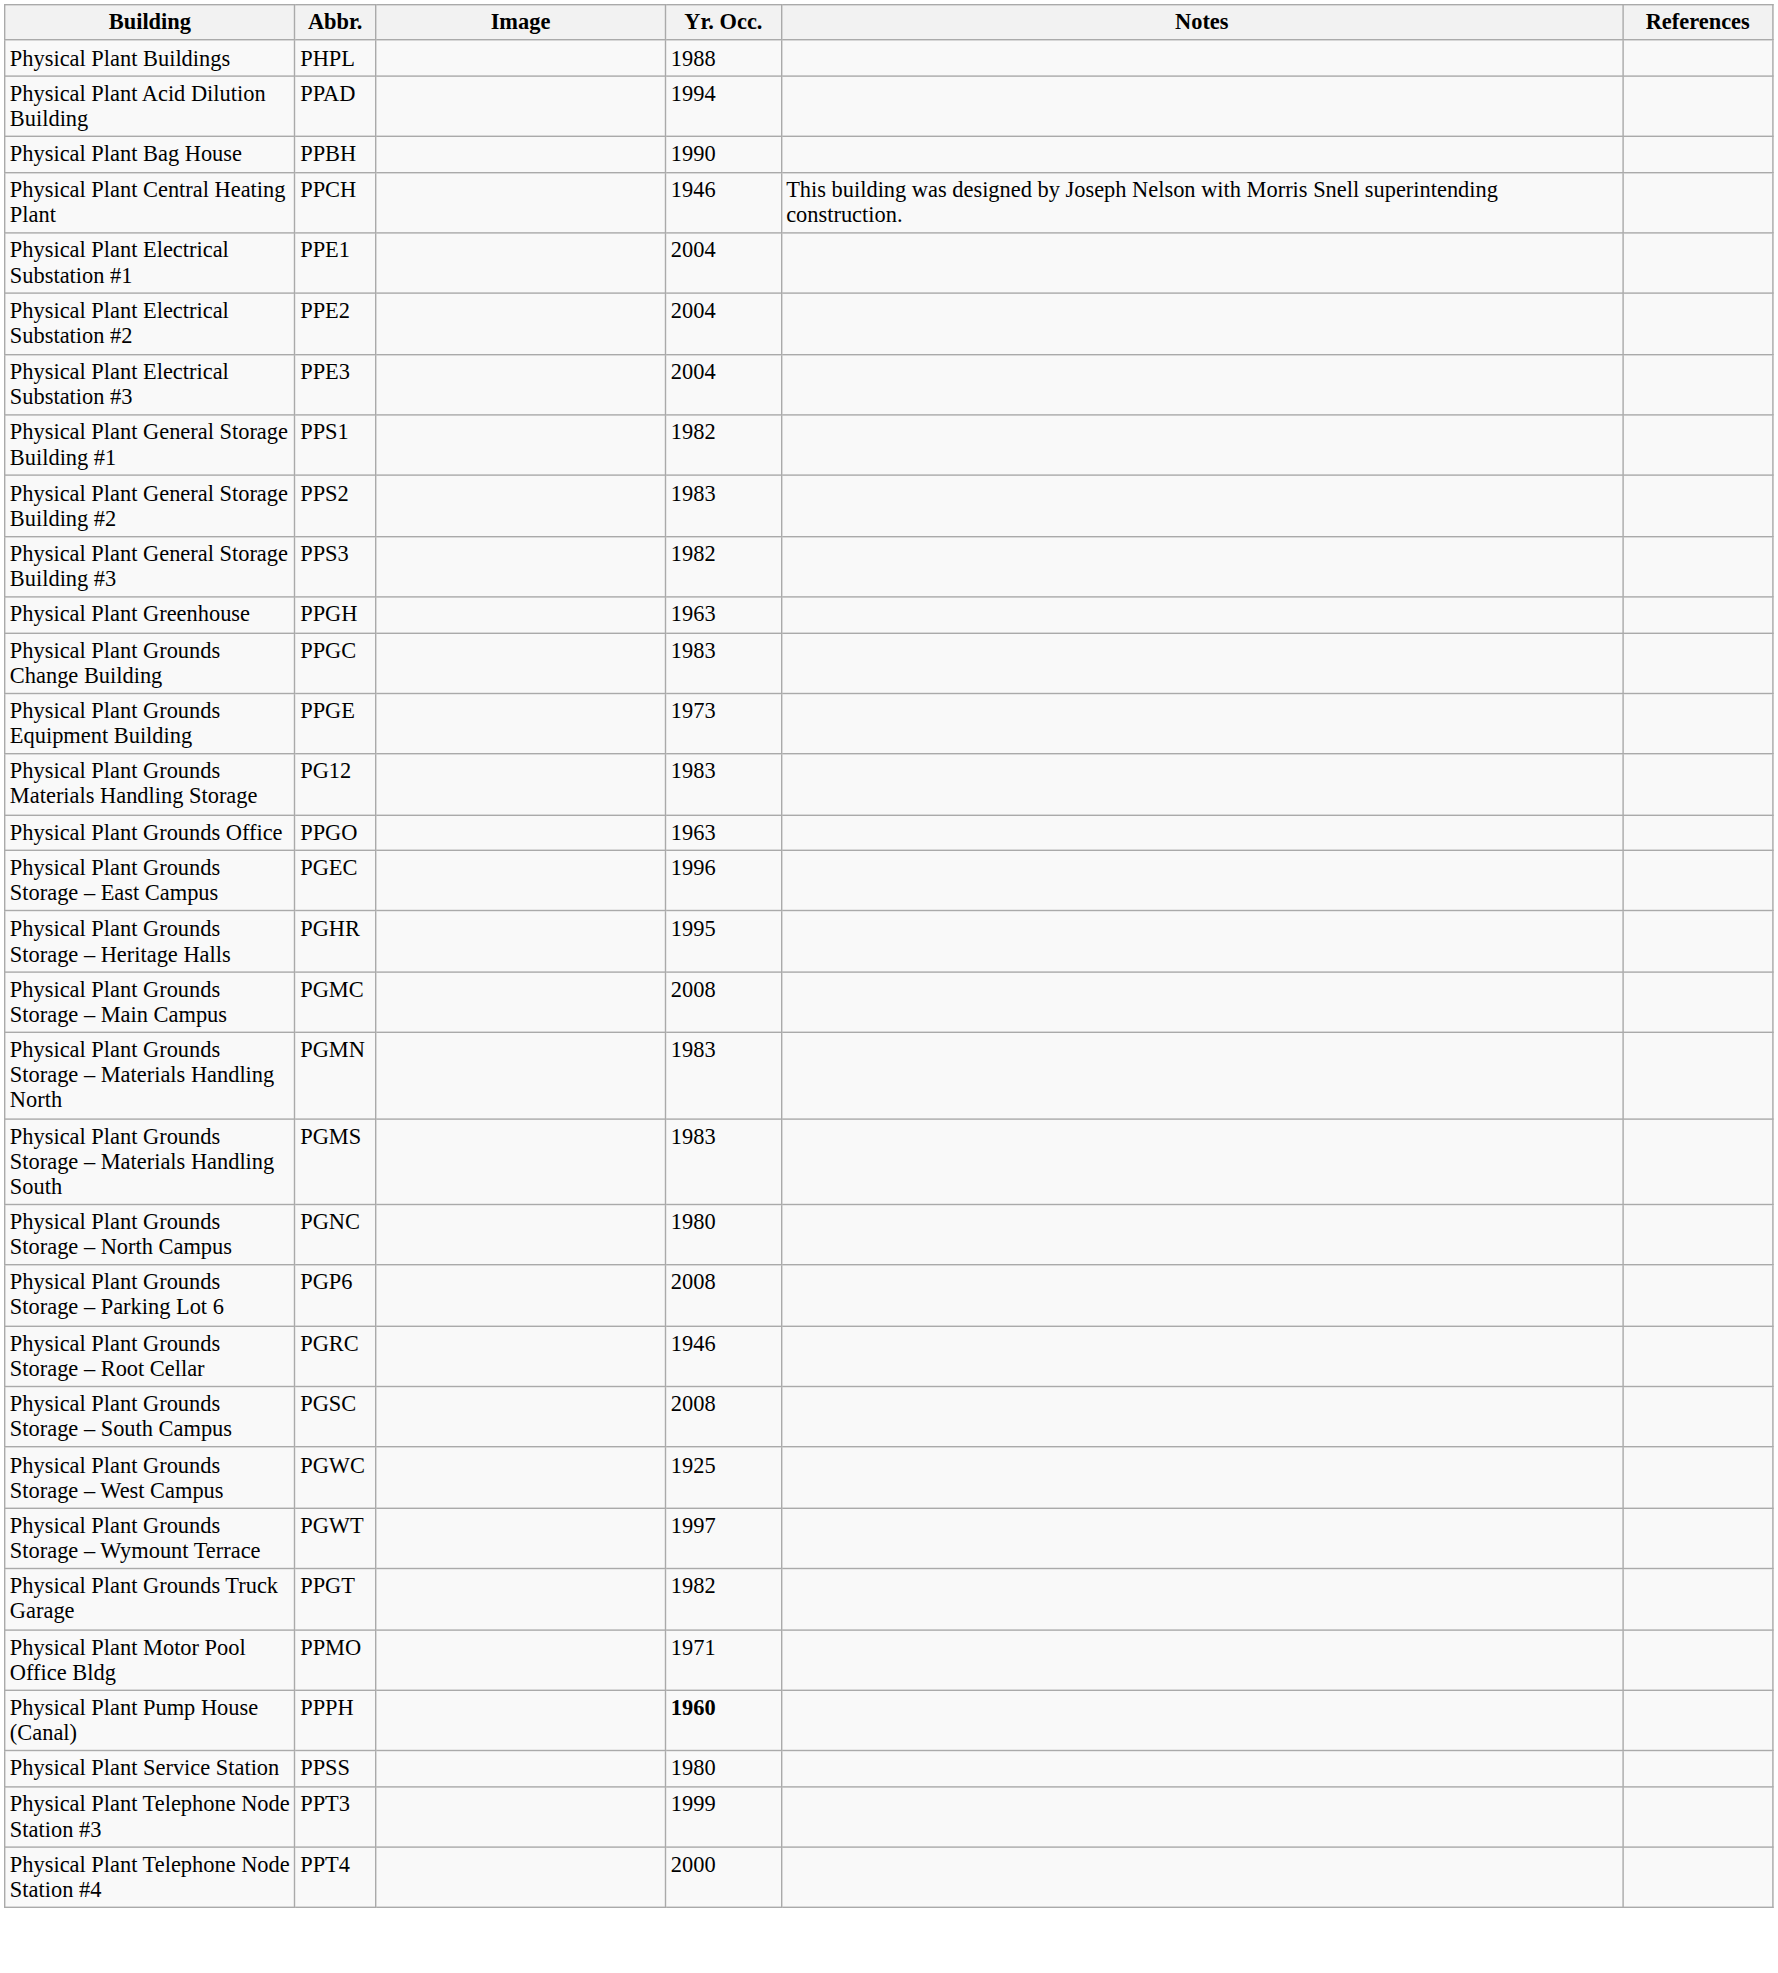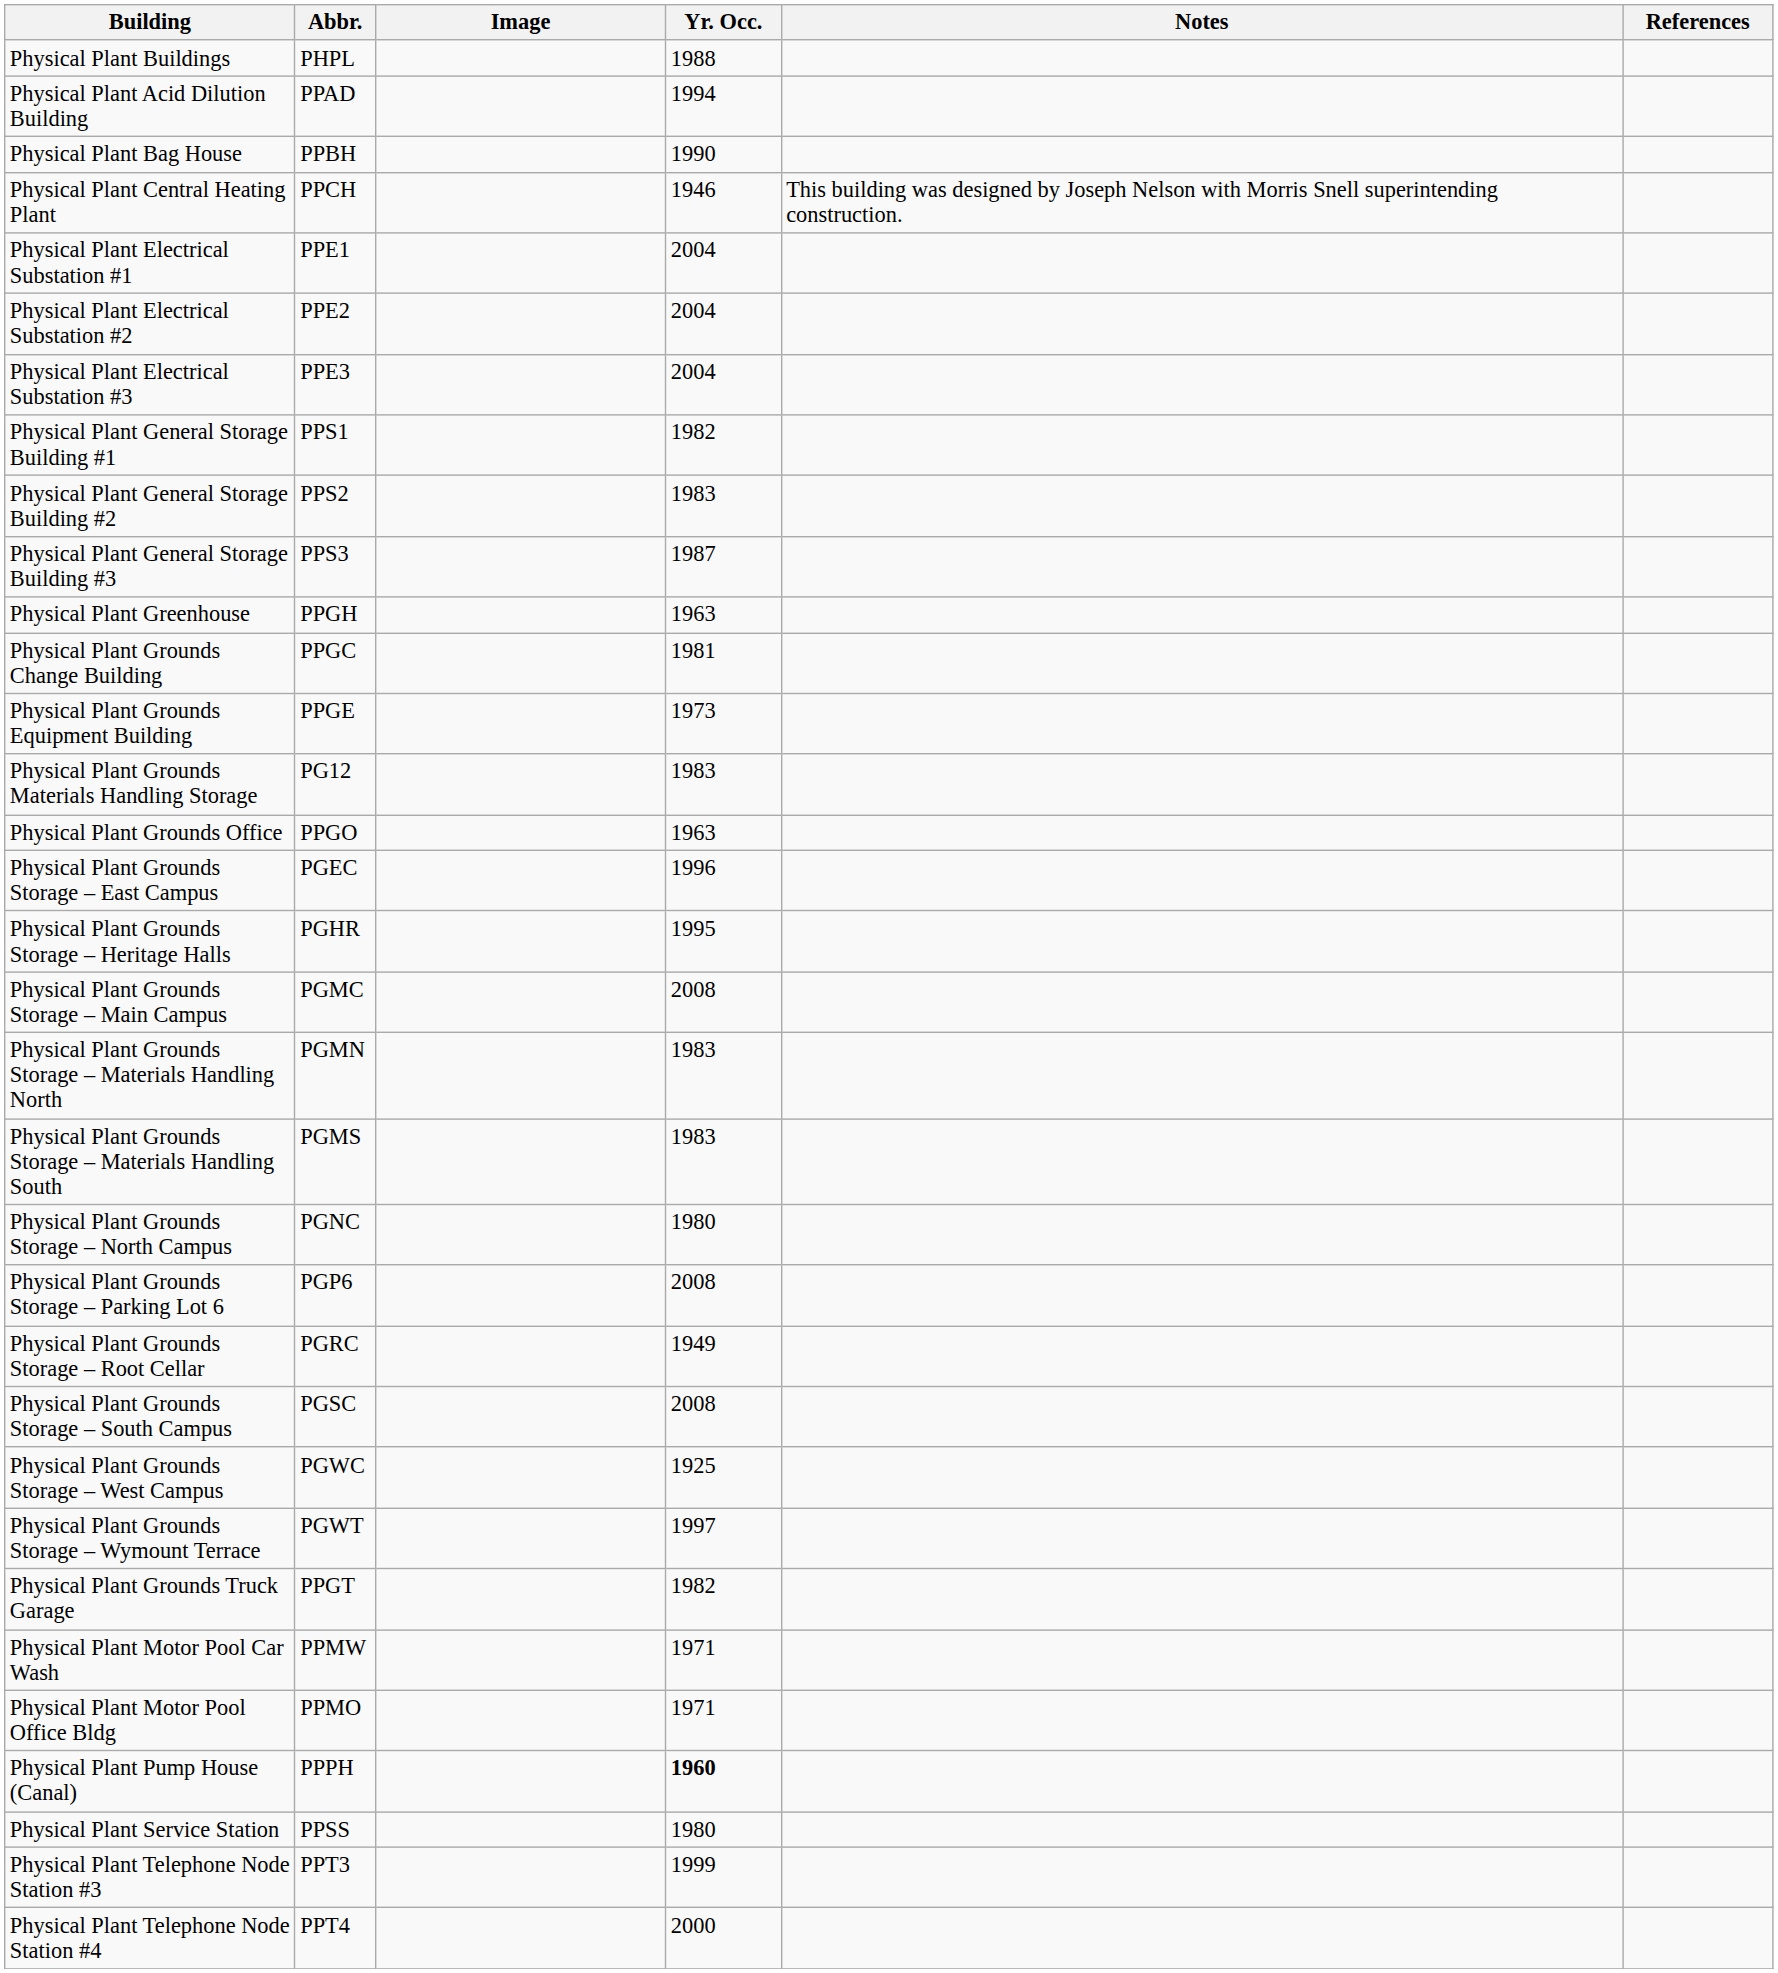 <table class="wikitable sortable" style="width:100%;">
 <tr>
 <th style="width:200px;">Building</th>
 <th width="50">Abbr.</th>
 <th style="width:200px;" class="unsortable">Image</th>
 <th width="75">Yr. Occ.</th>
 <th class="unsortable">Notes</th>
 <th style="width:100px;" class="unsortable">References</th>
 </tr>
 <tr valign="top">
 <td>Physical Plant Buildings</td>
 <td>PHPL</td>
 <td></td>
 <td>1988</td>
 <td></td>
 <td></td>
 </tr>
 <tr valign="top">
 <td>Physical Plant Acid Dilution Building</td>
 <td>PPAD</td>
 <td></td>
 <td>1994</td>
 <td></td>
 <td></td>
 </tr>
 <tr valign="top">
 <td>Physical Plant Bag House</td>
 <td>PPBH</td>
 <td></td>
 <td>1990</td>
 <td></td>
 <td></td>
 </tr>
 <tr valign="top">
 <td>Physical Plant Central Heating Plant</td>
 <td>PPCH</td>
 <td></td>
 <td>1946</td>
 <td>This building was designed by Joseph Nelson with Morris Snell superintending construction.</td>
 <td></td>
 </tr>
 <tr valign="top">
 <td>Physical Plant Electrical Substation #1</td>
 <td>PPE1</td>
 <td></td>
 <td>2004</td>
 <td></td>
 <td></td>
 </tr>
 <tr valign="top">
 <td>Physical Plant Electrical Substation #2</td>
 <td>PPE2</td>
 <td></td>
 <td>2004</td>
 <td></td>
 <td></td>
 </tr>
 <tr valign="top">
 <td>Physical Plant Electrical Substation #3</td>
 <td>PPE3</td>
 <td></td>
 <td>2004</td>
 <td></td>
 <td></td>
 </tr>
 <tr valign="top">
 <td>Physical Plant General Storage Building #1</td>
 <td>PPS1</td>
 <td></td>
 <td>1982</td>
 <td></td>
 <td></td>
 </tr>
 <tr valign="top">
 <td>Physical Plant General Storage Building #2</td>
 <td>PPS2</td>
 <td></td>
 <td>1983</td>
 <td></td>
 <td></td>
 </tr>
 <tr valign="top">
 <td>Physical Plant General Storage Building #3</td>
 <td>PPS3</td>
 <td></td>
-<td>1982</td>
+<td>1987</td>
 <td></td>
 <td></td>
 </tr>
 <tr valign="top">
 <td>Physical Plant Greenhouse</td>
 <td>PPGH</td>
 <td></td>
 <td>1963</td>
 <td></td>
 <td></td>
 </tr>
 <tr valign="top">
 <td>Physical Plant Grounds Change Building</td>
 <td>PPGC</td>
 <td></td>
-<td>1983</td>
+<td>1981</td>
 <td></td>
 <td></td>
 </tr>
 <tr valign="top">
 <td>Physical Plant Grounds Equipment Building</td>
 <td>PPGE</td>
 <td></td>
 <td>1973</td>
 <td></td>
 <td></td>
 </tr>
 <tr valign="top">
 <td>Physical Plant Grounds Materials Handling Storage</td>
 <td>PG12</td>
 <td></td>
 <td>1983</td>
 <td></td>
 <td></td>
 </tr>
 <tr valign="top">
 <td>Physical Plant Grounds Office</td>
 <td>PPGO</td>
 <td></td>
 <td>1963</td>
 <td></td>
 <td></td>
 </tr>
 <tr valign="top">
 <td>Physical Plant Grounds Storage – East Campus</td>
 <td>PGEC</td>
 <td></td>
 <td>1996</td>
 <td></td>
 <td></td>
 </tr>
 <tr valign="top">
 <td>Physical Plant Grounds Storage – Heritage Halls</td>
 <td>PGHR</td>
 <td></td>
 <td>1995</td>
 <td></td>
 <td></td>
 </tr>
 <tr valign="top">
 <td>Physical Plant Grounds Storage – Main Campus</td>
 <td>PGMC</td>
 <td></td>
 <td>2008</td>
 <td></td>
 <td></td>
 </tr>
 <tr valign="top">
 <td>Physical Plant Grounds Storage – Materials Handling North</td>
 <td>PGMN</td>
 <td></td>
 <td>1983</td>
 <td></td>
 <td></td>
 </tr>
 <tr valign="top">
 <td>Physical Plant Grounds Storage – Materials Handling South</td>
 <td>PGMS</td>
 <td></td>
 <td>1983</td>
 <td></td>
 <td></td>
 </tr>
 <tr valign="top">
 <td>Physical Plant Grounds Storage – North Campus</td>
 <td>PGNC</td>
 <td></td>
 <td>1980</td>
 <td></td>
 <td></td>
 </tr>
 <tr valign="top">
 <td>Physical Plant Grounds Storage – Parking Lot 6</td>
 <td>PGP6</td>
 <td></td>
 <td>2008</td>
 <td></td>
 <td></td>
 </tr>
 <tr valign="top">
 <td>Physical Plant Grounds Storage – Root Cellar</td>
 <td>PGRC</td>
 <td></td>
-<td>1946</td>
+<td>1949</td>
 <td></td>
 <td></td>
 </tr>
 <tr valign="top">
 <td>Physical Plant Grounds Storage – South Campus</td>
 <td>PGSC</td>
 <td></td>
 <td>2008</td>
 <td></td>
 <td></td>
 </tr>
 <tr valign="top">
 <td>Physical Plant Grounds Storage – West Campus</td>
 <td>PGWC</td>
 <td></td>
 <td>1925</td>
 <td></td>
 <td></td>
 </tr>
 <tr valign="top">
 <td>Physical Plant Grounds Storage – Wymount Terrace</td>
 <td>PGWT</td>
 <td></td>
 <td>1997</td>
 <td></td>
 <td></td>
 </tr>
 <tr valign="top">
 <td>Physical Plant Grounds Truck Garage</td>
 <td>PPGT</td>
 <td></td>
 <td>1982</td>
+<td></td>
+<td></td>
+</tr>
+<tr valign="top">
+<td>Physical Plant Motor Pool Car Wash</td>
+<td>PPMW</td>
+<td></td>
+<td>1971</td>
 <td></td>
 <td></td>
 </tr>
 <tr valign="top">
 <td>Physical Plant Motor Pool Office Bldg</td>
 <td>PPMO</td>
 <td></td>
 <td>1971</td>
 <td></td>
 <td></td>
 </tr>
 <tr valign="top">
 <td>Physical Plant Pump House (Canal)</td>
 <td>PPPH</td>
 <td></td>
 <td><strong>1960</strong></td>
 <td></td>
 <td></td>
 </tr>
 <tr valign="top">
 <td>Physical Plant Service Station</td>
 <td>PPSS</td>
 <td></td>
 <td>1980</td>
 <td></td>
 <td></td>
 </tr>
 <tr valign="top">
 <td>Physical Plant Telephone Node Station #3</td>
 <td>PPT3</td>
 <td></td>
 <td>1999</td>
 <td></td>
 <td></td>
 </tr>
 <tr valign="top">
 <td>Physical Plant Telephone Node Station #4</td>
 <td>PPT4</td>
 <td></td>
 <td>2000</td>
 <td></td>
 <td></td>
 </tr>
 </table>
